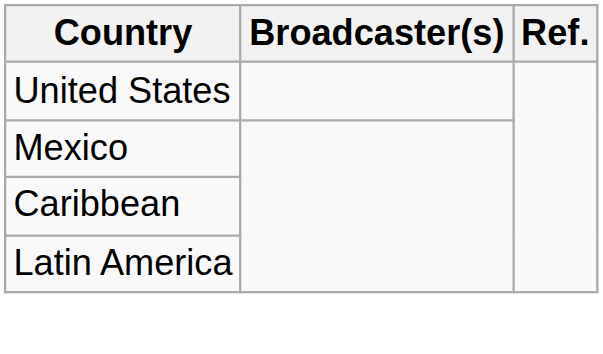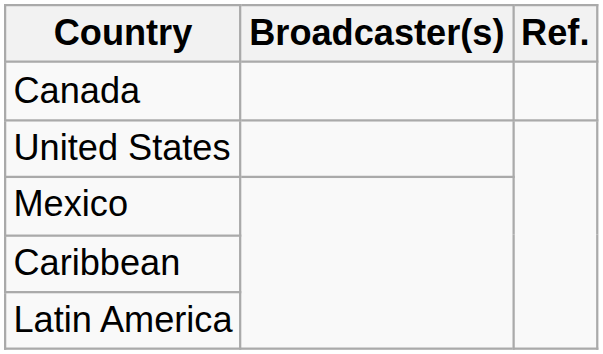 <table class="wikitable">
 <tr>
 <th>Country</th>
 <th>Broadcaster(s)</th>
 <th>Ref.</th>
+</tr>
+<tr>
+<td>Canada</td>
+<td></td>
+<td></td>
 </tr>
 <tr>
 <td>United States</td>
 <td></td>
 <td rowspan="4"></td>
 </tr>
 <tr>
 <td>Mexico</td>
 <td rowspan="3"></td>
 </tr>
 <tr>
 <td>Caribbean</td>
 </tr>
 <tr>
 <td>Latin America</td>
 </tr>
 </table>
